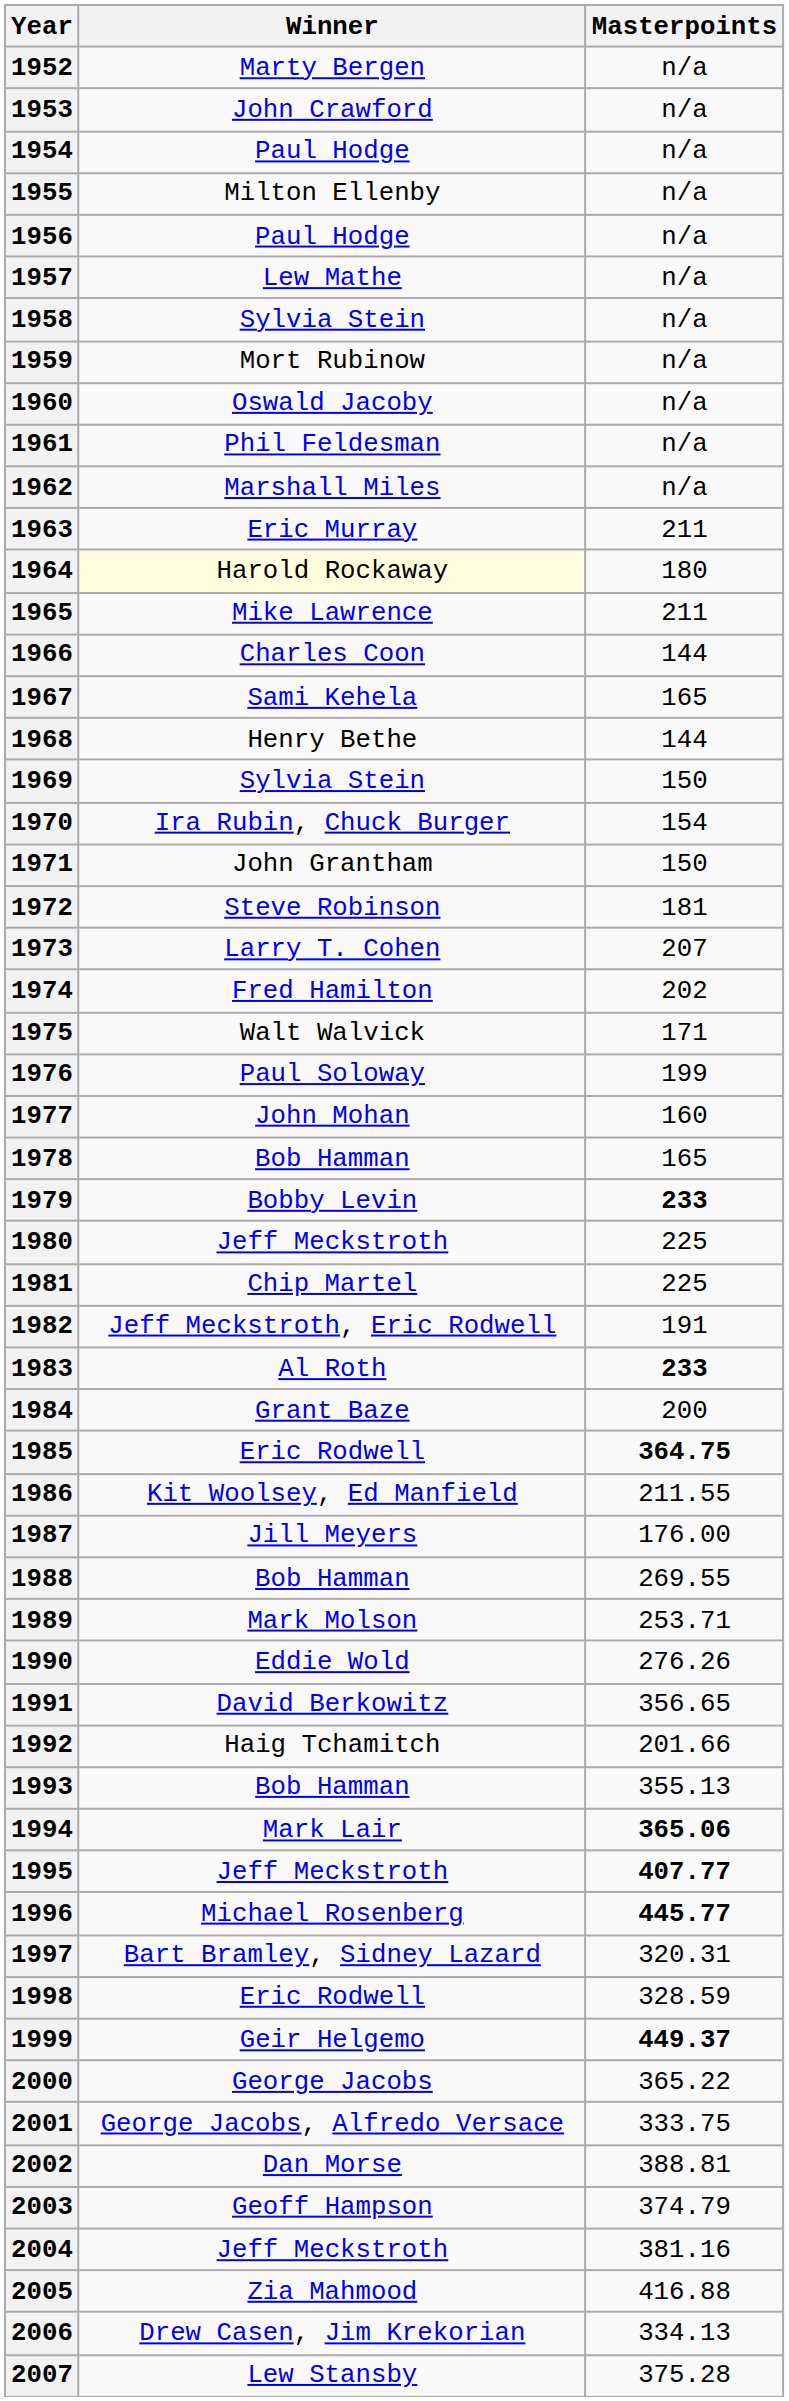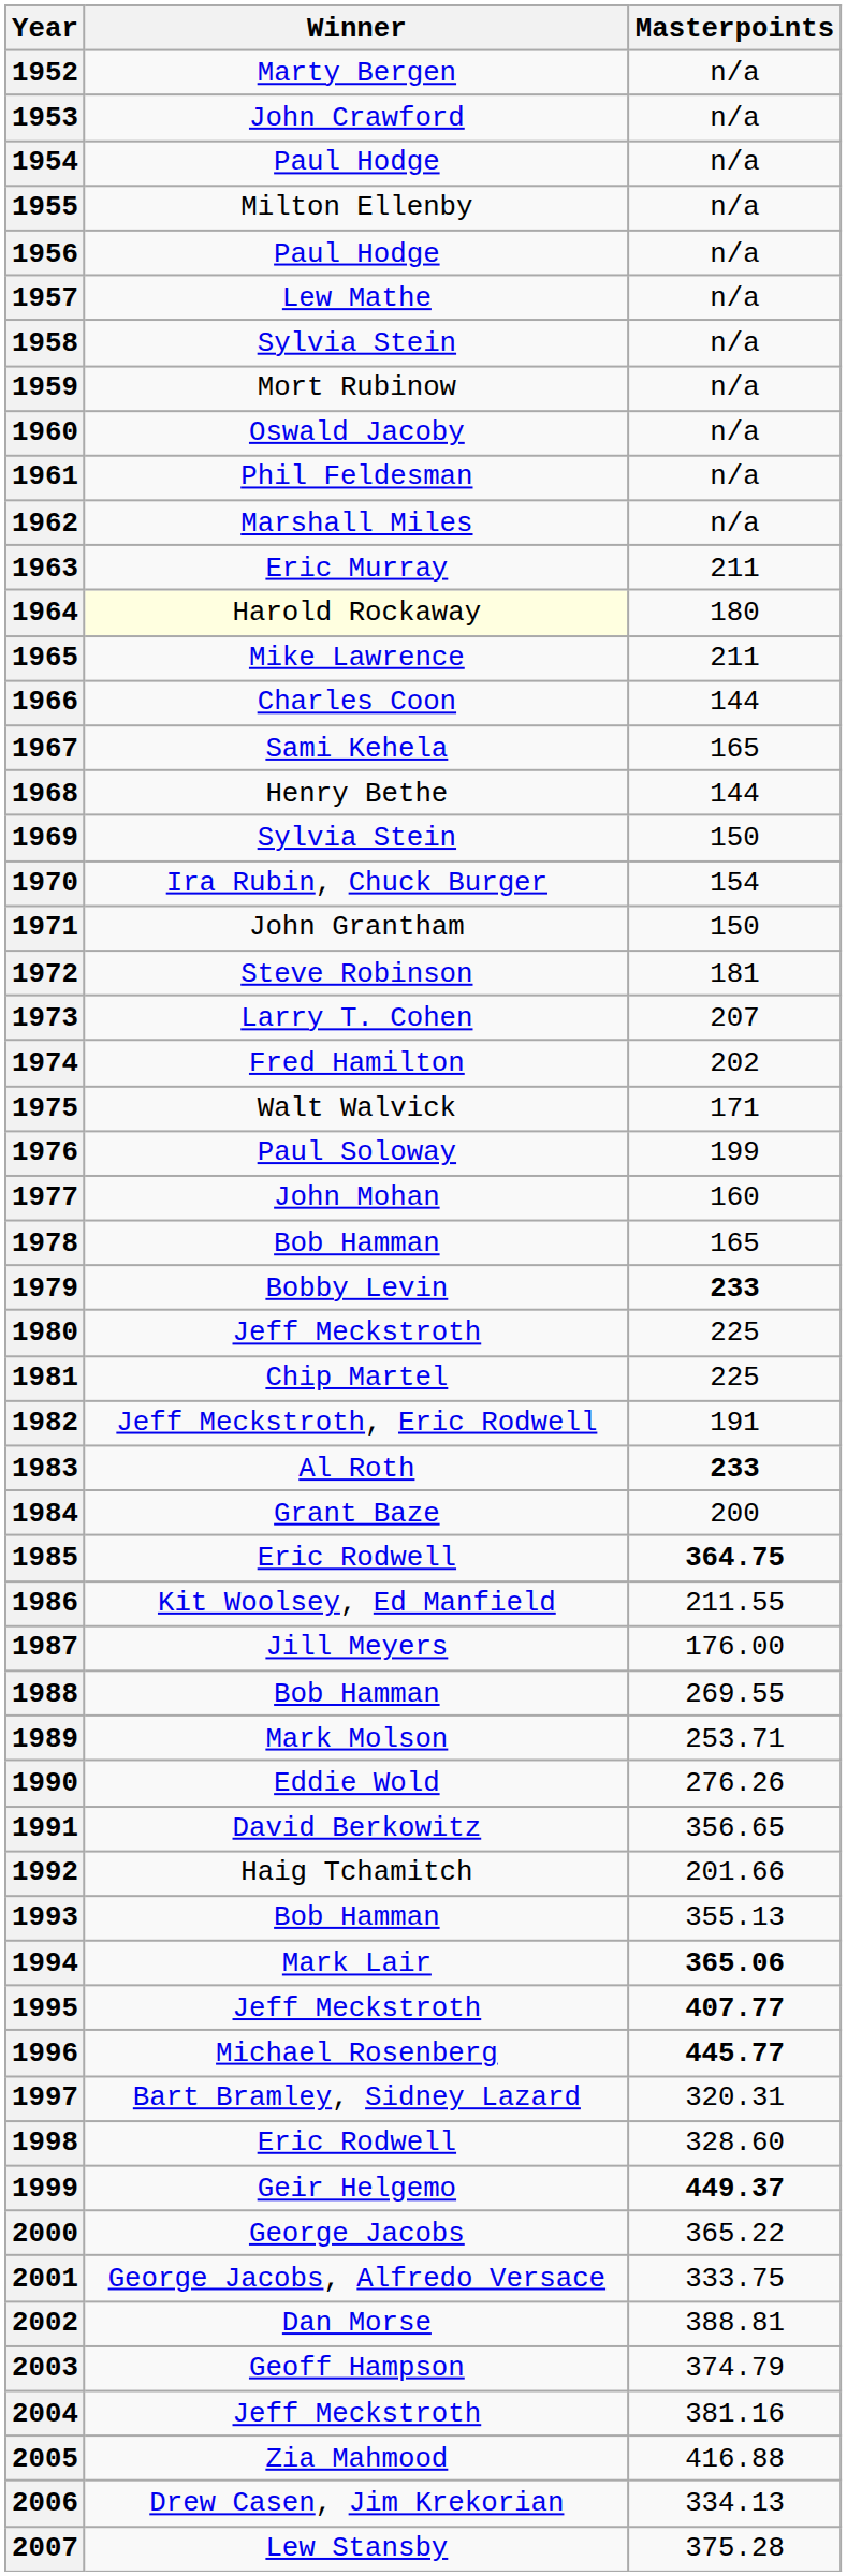 <table class="sortable wikitable" style="text-align:center">
 <tr>
 <th>Year</th>
 <th>Winner</th>
 <th>Masterpoints</th>
 </tr>
 <tr>
 <th>1952</th>
 <td><a href='#'>Marty Bergen</a></td>
 <td>n/a</td>
 </tr>
 <tr>
 <th>1953</th>
 <td><a href='#'>John Crawford</a></td>
 <td>n/a</td>
 </tr>
 <tr>
 <th>1954</th>
 <td><a href='#'>Paul Hodge</a></td>
 <td>n/a</td>
 </tr>
 <tr>
 <th>1955</th>
 <td>Milton Ellenby</td>
 <td>n/a</td>
 </tr>
 <tr>
 <th>1956</th>
 <td><a href='#'>Paul Hodge</a></td>
 <td>n/a</td>
 </tr>
 <tr>
 <th>1957</th>
 <td><a href='#'>Lew Mathe</a></td>
 <td>n/a</td>
 </tr>
 <tr>
 <th>1958</th>
 <td><a href='#'>Sylvia Stein</a></td>
 <td>n/a</td>
 </tr>
 <tr>
 <th>1959</th>
 <td>Mort Rubinow</td>
 <td>n/a</td>
 </tr>
 <tr>
 <th>1960</th>
 <td><a href='#'>Oswald Jacoby</a></td>
 <td>n/a</td>
 </tr>
 <tr>
 <th>1961</th>
 <td><a href='#'>Phil Feldesman</a></td>
 <td>n/a</td>
 </tr>
 <tr>
 <th>1962</th>
 <td><a href='#'>Marshall Miles</a></td>
 <td>n/a</td>
 </tr>
 <tr>
 <th>1963</th>
 <td><a href='#'>Eric Murray</a></td>
 <td>211</td>
 </tr>
 <tr>
 <th>1964</th>
 <td style="background: lightyellow;">Harold Rockaway</td>
 <td>180</td>
 </tr>
 <tr>
 <th>1965</th>
 <td><a href='#'>Mike Lawrence</a></td>
 <td>211</td>
 </tr>
 <tr>
 <th>1966</th>
 <td><a href='#'>Charles Coon</a></td>
 <td>144</td>
 </tr>
 <tr>
 <th>1967</th>
 <td><a href='#'>Sami Kehela</a></td>
 <td>165</td>
 </tr>
 <tr>
 <th>1968</th>
 <td>Henry Bethe</td>
 <td>144</td>
 </tr>
 <tr>
 <th>1969</th>
 <td><a href='#'>Sylvia Stein</a></td>
 <td>150</td>
 </tr>
 <tr>
 <th>1970</th>
 <td><a href='#'>Ira Rubin</a>, <a href='#'>Chuck Burger</a></td>
 <td>154</td>
 </tr>
 <tr>
 <th>1971</th>
 <td>John Grantham</td>
 <td>150</td>
 </tr>
 <tr>
 <th>1972</th>
 <td><a href='#'>Steve Robinson</a></td>
 <td>181</td>
 </tr>
 <tr>
 <th>1973</th>
 <td><a href='#'>Larry T. Cohen</a></td>
 <td>207</td>
 </tr>
 <tr>
 <th>1974</th>
 <td><a href='#'>Fred Hamilton</a></td>
 <td>202</td>
 </tr>
 <tr>
 <th>1975</th>
 <td>Walt Walvick</td>
 <td>171</td>
 </tr>
 <tr>
 <th>1976</th>
 <td><a href='#'>Paul Soloway</a></td>
 <td>199</td>
 </tr>
 <tr>
 <th>1977</th>
 <td><a href='#'>John Mohan</a></td>
 <td>160</td>
 </tr>
 <tr>
 <th>1978</th>
 <td><a href='#'>Bob Hamman</a></td>
 <td>165</td>
 </tr>
 <tr>
 <th>1979</th>
 <td><a href='#'>Bobby Levin</a></td>
 <td><strong>233</strong></td>
 </tr>
 <tr>
 <th>1980</th>
 <td><a href='#'>Jeff Meckstroth</a></td>
 <td>225</td>
 </tr>
 <tr>
 <th>1981</th>
 <td><a href='#'>Chip Martel</a></td>
 <td>225</td>
 </tr>
 <tr>
 <th>1982</th>
 <td><a href='#'>Jeff Meckstroth</a>, <a href='#'>Eric Rodwell</a></td>
 <td>191</td>
 </tr>
 <tr>
 <th>1983</th>
 <td><a href='#'>Al Roth</a></td>
 <td><strong>233</strong></td>
 </tr>
 <tr>
 <th>1984</th>
 <td><a href='#'>Grant Baze</a></td>
 <td>200</td>
 </tr>
 <tr>
 <th>1985</th>
 <td><a href='#'>Eric Rodwell</a></td>
 <td><strong>364.75</strong></td>
 </tr>
 <tr>
 <th>1986</th>
 <td><a href='#'>Kit Woolsey</a>, <a href='#'>Ed Manfield</a></td>
 <td>211.55</td>
 </tr>
 <tr>
 <th>1987</th>
 <td><a href='#'>Jill Meyers</a></td>
 <td>176.00</td>
 </tr>
 <tr>
 <th>1988</th>
 <td><a href='#'>Bob Hamman</a></td>
 <td>269.55</td>
 </tr>
 <tr>
 <th>1989</th>
 <td><a href='#'>Mark Molson</a></td>
 <td>253.71</td>
 </tr>
 <tr>
 <th>1990</th>
 <td><a href='#'>Eddie Wold</a></td>
 <td>276.26</td>
 </tr>
 <tr>
 <th>1991</th>
 <td><a href='#'>David Berkowitz</a></td>
 <td>356.65</td>
 </tr>
 <tr>
 <th>1992</th>
 <td>Haig Tchamitch</td>
 <td>201.66</td>
 </tr>
 <tr>
 <th>1993</th>
 <td><a href='#'>Bob Hamman</a></td>
 <td>355.13</td>
 </tr>
 <tr>
 <th>1994</th>
 <td><a href='#'>Mark Lair</a></td>
 <td><strong>365.06</strong></td>
 </tr>
 <tr>
 <th>1995</th>
 <td><a href='#'>Jeff Meckstroth</a></td>
 <td><strong>407.77</strong></td>
 </tr>
 <tr>
 <th>1996</th>
 <td><a href='#'>Michael Rosenberg</a></td>
 <td><strong>445.77</strong></td>
 </tr>
 <tr>
 <th>1997</th>
 <td><a href='#'>Bart Bramley</a>, <a href='#'>Sidney Lazard</a></td>
 <td>320.31</td>
 </tr>
 <tr>
 <th>1998</th>
 <td><a href='#'>Eric Rodwell</a></td>
-<td>328.59</td>
+<td>328.60</td>
 </tr>
 <tr>
 <th>1999</th>
 <td><a href='#'>Geir Helgemo</a></td>
 <td><strong>449.37</strong></td>
 </tr>
 <tr>
 <th>2000</th>
 <td><a href='#'>George Jacobs</a></td>
 <td>365.22</td>
 </tr>
 <tr>
 <th>2001</th>
 <td> <a href='#'>George Jacobs</a>, <a href='#'>Alfredo Versace</a> </td>
 <td>333.75</td>
 </tr>
 <tr>
 <th>2002</th>
 <td><a href='#'>Dan Morse</a></td>
 <td>388.81</td>
 </tr>
 <tr>
 <th>2003</th>
 <td><a href='#'>Geoff Hampson</a></td>
 <td>374.79</td>
 </tr>
 <tr>
 <th>2004</th>
 <td><a href='#'>Jeff Meckstroth</a></td>
 <td>381.16</td>
 </tr>
 <tr>
 <th>2005</th>
 <td><a href='#'>Zia Mahmood</a></td>
 <td>416.88</td>
 </tr>
 <tr>
 <th>2006</th>
 <td><a href='#'>Drew Casen</a>, <a href='#'>Jim Krekorian</a></td>
 <td>334.13</td>
 </tr>
 <tr>
 <th>2007</th>
 <td><a href='#'>Lew Stansby</a></td>
 <td>375.28</td>
 </tr>
 </table>
